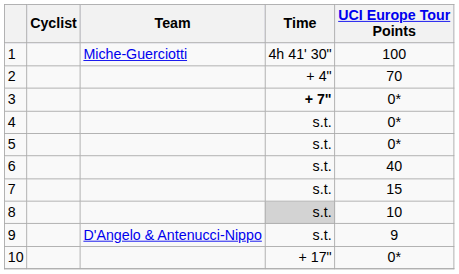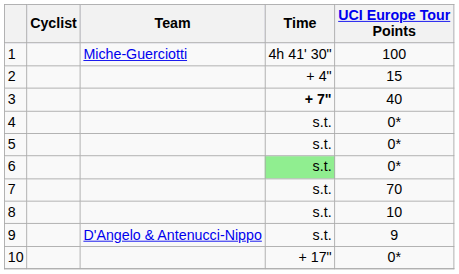 <table class="wikitable">
 <tr style="background:#ccccff;">
 <th></th>
 <th>Cyclist</th>
 <th>Team</th>
 <th>Time</th>
 <th><a href='#'>UCI Europe Tour</a><br>Points</th>
 </tr>
 <tr>
 <td>1</td>
 <td></td>
 <td><a href='#'>Miche-Guerciotti</a></td>
 <td align="right">4h 41' 30"</td>
 <td align="center">100</td>
 </tr>
 <tr>
 <td>2</td>
 <td></td>
 <td></td>
 <td align="right">+ 4"</td>
-<td align="center">70</td>
+<td align="center">15</td>
 </tr>
 <tr>
 <td>3</td>
 <td></td>
 <td></td>
 <td align="right"><strong>+ 7"</strong></td>
-<td align="center">0*</td>
+<td align="center">40</td>
 </tr>
 <tr>
 <td>4</td>
 <td></td>
 <td></td>
 <td align="right">s.t.</td>
 <td align="center">0*</td>
 </tr>
 <tr>
 <td>5</td>
 <td></td>
 <td></td>
 <td align="right">s.t.</td>
 <td align="center">0*</td>
 </tr>
 <tr>
 <td>6</td>
 <td></td>
 <td></td>
-<td align="right">s.t.</td>
-<td align="center">40</td>
+<td align="right" style="background: lightgreen;">s.t.</td>
+<td align="center">0*</td>
 </tr>
 <tr>
 <td>7</td>
 <td></td>
 <td></td>
 <td align="right">s.t.</td>
-<td align="center">15</td>
+<td align="center">70</td>
 </tr>
 <tr>
 <td>8</td>
 <td></td>
 <td></td>
-<td align="right" style="background: lightgrey;">s.t.</td>
+<td align="right">s.t.</td>
 <td align="center">10</td>
 </tr>
 <tr>
 <td>9</td>
 <td></td>
 <td><a href='#'>D'Angelo & Antenucci-Nippo</a></td>
 <td align="right">s.t.</td>
 <td align="center">9</td>
 </tr>
 <tr>
 <td>10</td>
 <td></td>
 <td></td>
 <td align="right">+ 17"</td>
 <td align="center">0*</td>
 </tr>
 <tr>
 </tr>
 </table>
